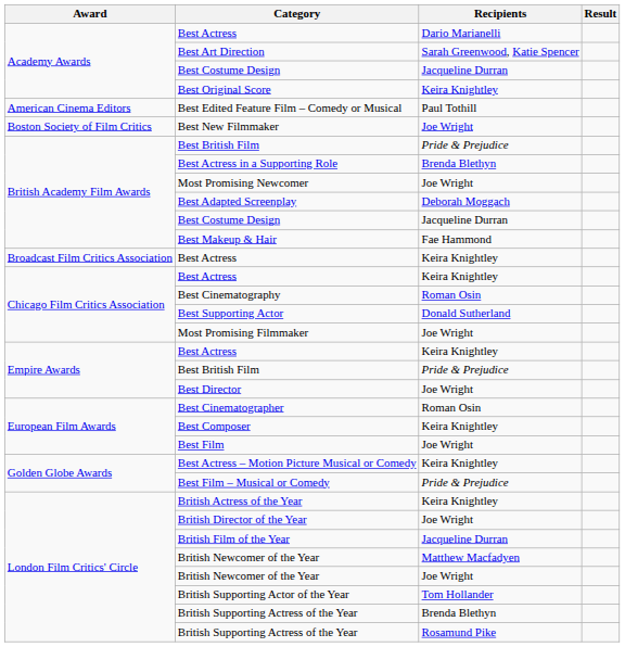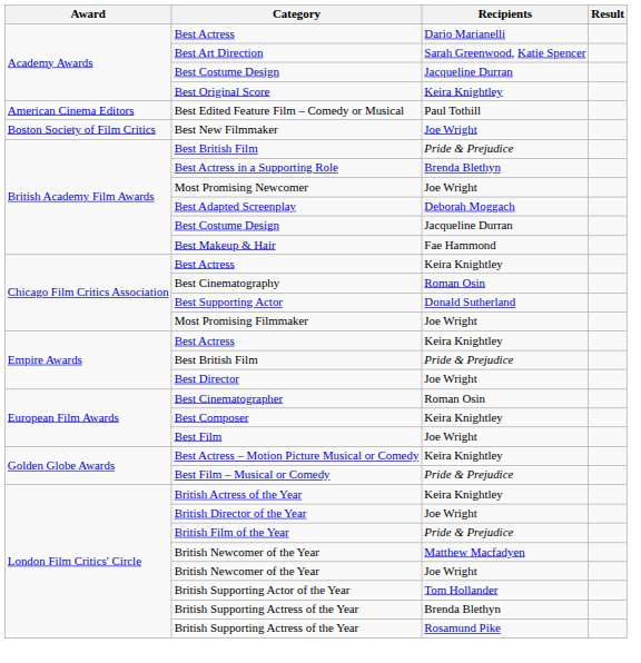 <table class="wikitable sortable">
 <tr>
 <th>Award</th>
 <th>Category</th>
 <th>Recipients</th>
 <th>Result</th>
 </tr>
 <tr>
 <td rowspan="4"><a href='#'>Academy Awards</a></td>
 <td><a href='#'>Best Actress</a></td>
 <td><a href='#'>Dario Marianelli</a></td>
 <td></td>
 </tr>
 <tr>
 <td><a href='#'>Best Art Direction</a></td>
 <td><a href='#'>Sarah Greenwood</a>, <a href='#'>Katie Spencer</a></td>
 <td></td>
 </tr>
 <tr>
 <td><a href='#'>Best Costume Design</a></td>
 <td><a href='#'>Jacqueline Durran</a></td>
 <td></td>
 </tr>
 <tr>
 <td><a href='#'>Best Original Score</a></td>
 <td><a href='#'>Keira Knightley</a></td>
 <td></td>
 </tr>
 <tr>
 <td><a href='#'>American Cinema Editors</a></td>
 <td>Best Edited Feature Film – Comedy or Musical</td>
 <td>Paul Tothill</td>
 <td></td>
 </tr>
 <tr>
 <td><a href='#'>Boston Society of Film Critics</a></td>
 <td>Best New Filmmaker</td>
 <td><a href='#'>Joe Wright</a></td>
 <td></td>
 </tr>
 <tr>
 <td rowspan="6"><a href='#'>British Academy Film Awards</a></td>
 <td><a href='#'>Best British Film</a></td>
 <td><em>Pride & Prejudice</em></td>
 <td></td>
 </tr>
 <tr>
 <td><a href='#'>Best Actress in a Supporting Role</a></td>
 <td><a href='#'>Brenda Blethyn</a></td>
 <td></td>
 </tr>
 <tr>
 <td>Most Promising Newcomer</td>
 <td>Joe Wright</td>
 <td></td>
 </tr>
 <tr>
 <td><a href='#'>Best Adapted Screenplay</a></td>
 <td><a href='#'>Deborah Moggach</a></td>
 <td></td>
 </tr>
 <tr>
 <td><a href='#'>Best Costume Design</a></td>
 <td>Jacqueline Durran</td>
 <td></td>
 </tr>
 <tr>
 <td><a href='#'>Best Makeup & Hair</a></td>
 <td>Fae Hammond</td>
-<td></td>
-</tr>
-<tr>
-<td><a href='#'>Broadcast Film Critics Association</a></td>
-<td>Best Actress</td>
-<td>Keira Knightley</td>
 <td></td>
 </tr>
 <tr>
 <td rowspan="4"><a href='#'>Chicago Film Critics Association</a></td>
 <td><a href='#'>Best Actress</a></td>
 <td>Keira Knightley</td>
 <td></td>
 </tr>
 <tr>
 <td>Best Cinematography</td>
 <td><a href='#'>Roman Osin</a></td>
 <td></td>
 </tr>
 <tr>
 <td><a href='#'>Best Supporting Actor</a></td>
 <td><a href='#'>Donald Sutherland</a></td>
 <td></td>
 </tr>
 <tr>
 <td>Most Promising Filmmaker</td>
 <td>Joe Wright</td>
 <td></td>
 </tr>
 <tr>
 <td rowspan="3"><a href='#'>Empire Awards</a></td>
 <td><a href='#'>Best Actress</a></td>
 <td>Keira Knightley</td>
 <td></td>
 </tr>
 <tr>
 <td>Best British Film</td>
 <td><em>Pride & Prejudice</em></td>
 <td></td>
 </tr>
 <tr>
 <td><a href='#'>Best Director</a></td>
 <td>Joe Wright</td>
 <td></td>
 </tr>
 <tr>
 <td rowspan="3"><a href='#'>European Film Awards</a></td>
 <td><a href='#'>Best Cinematographer</a></td>
 <td>Roman Osin</td>
 <td></td>
 </tr>
 <tr>
 <td><a href='#'>Best Composer</a></td>
 <td>Keira Knightley</td>
 <td></td>
 </tr>
 <tr>
 <td><a href='#'>Best Film</a></td>
 <td>Joe Wright</td>
 <td></td>
 </tr>
 <tr>
 <td rowspan="2"><a href='#'>Golden Globe Awards</a></td>
 <td><a href='#'>Best Actress – Motion Picture Musical or Comedy</a></td>
 <td>Keira Knightley</td>
 <td></td>
 </tr>
 <tr>
 <td><a href='#'>Best Film – Musical or Comedy</a></td>
 <td><em>Pride & Prejudice</em></td>
 <td></td>
 </tr>
 <tr>
 <td rowspan="8"><a href='#'>London Film Critics' Circle</a></td>
 <td><a href='#'>British Actress of the Year</a></td>
 <td>Keira Knightley</td>
 <td></td>
 </tr>
 <tr>
 <td><a href='#'>British Director of the Year</a></td>
 <td>Joe Wright</td>
 <td></td>
 </tr>
 <tr>
 <td><a href='#'>British Film of the Year</a></td>
-<td><a href='#'>Jacqueline Durran</a></td>
+<td><em>Pride & Prejudice</em></td>
 <td></td>
 </tr>
 <tr>
 <td>British Newcomer of the Year</td>
 <td><a href='#'>Matthew Macfadyen</a></td>
 <td></td>
 </tr>
 <tr>
 <td>British Newcomer of the Year</td>
 <td>Joe Wright</td>
 <td></td>
 </tr>
 <tr>
 <td>British Supporting Actor of the Year</td>
 <td><a href='#'>Tom Hollander</a></td>
 <td></td>
 </tr>
 <tr>
 <td>British Supporting Actress of the Year</td>
 <td>Brenda Blethyn</td>
 <td></td>
 </tr>
 <tr>
 <td>British Supporting Actress of the Year</td>
 <td><a href='#'>Rosamund Pike</a></td>
 <td></td>
 </tr>
 </table>
